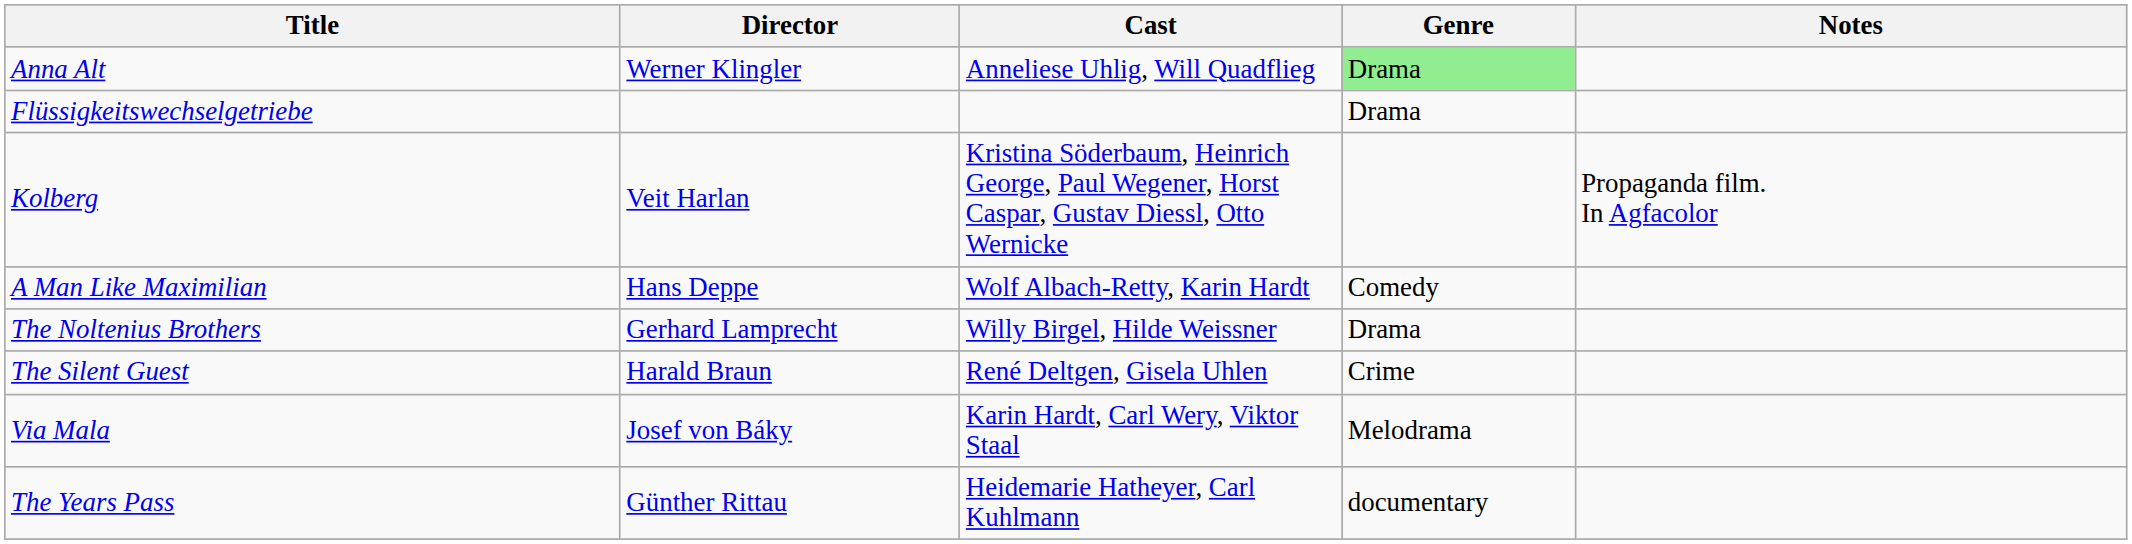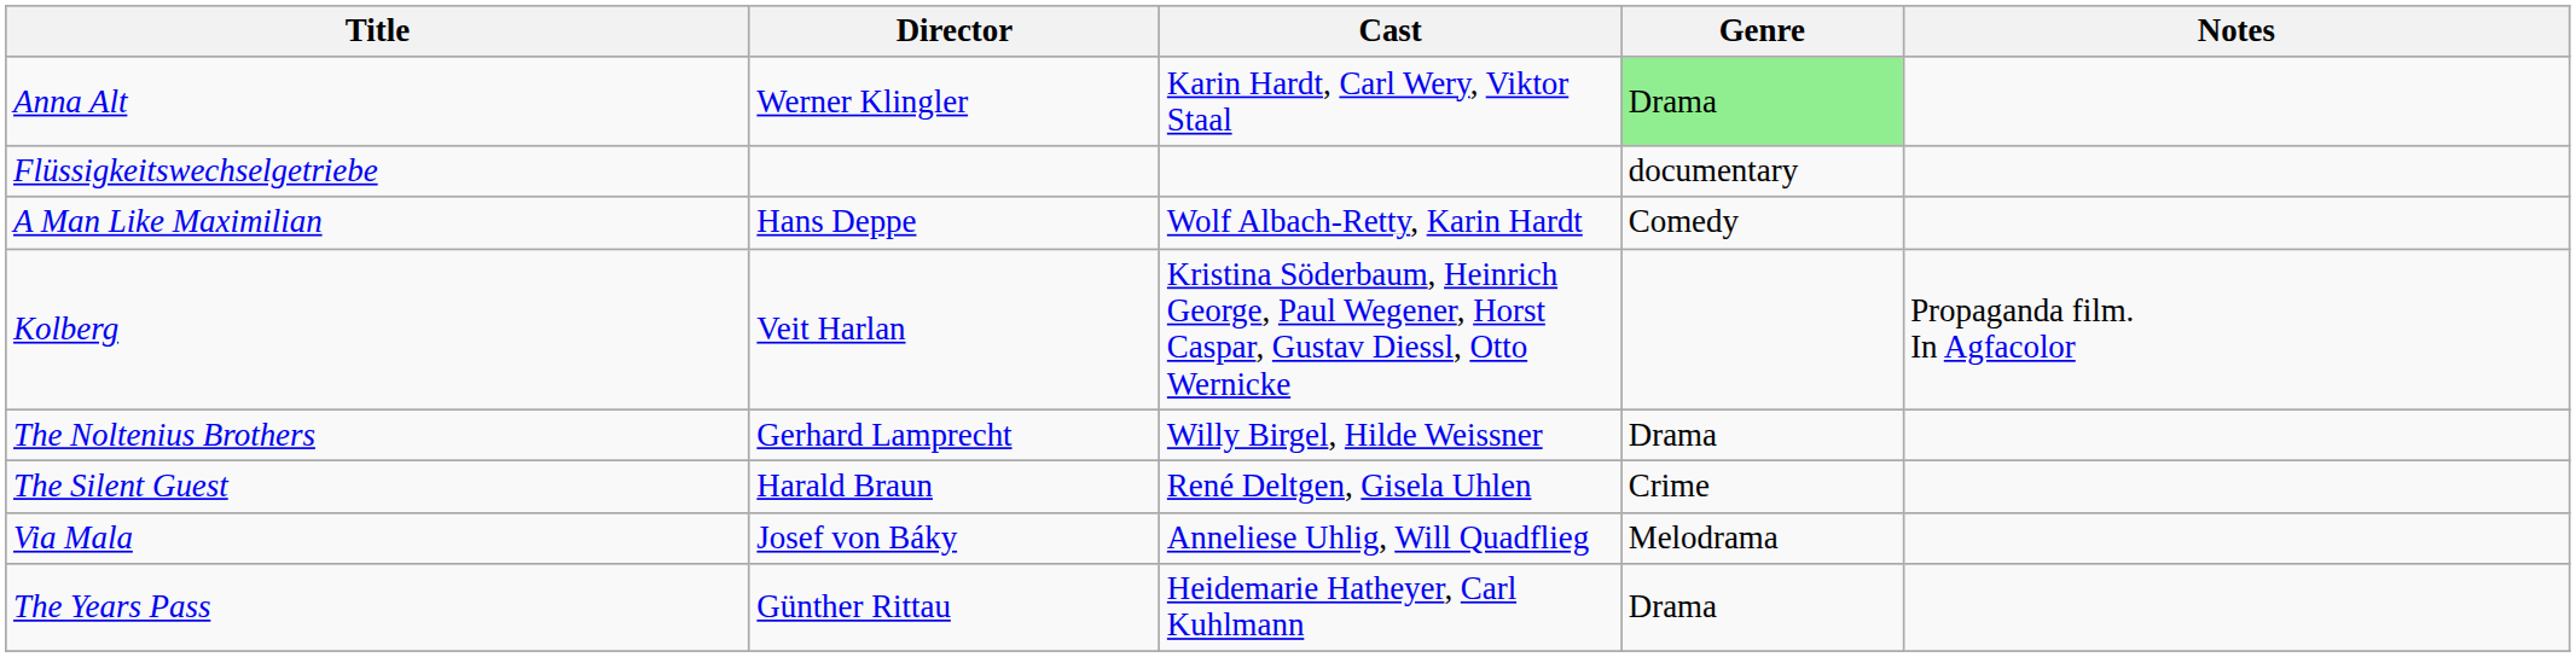 <table class="wikitable" width= "100%">
 <tr>
 <th width=29%>Title</th>
 <th width=16%>Director</th>
 <th width=18%>Cast</th>
 <th width=11%>Genre</th>
 <th width=26%>Notes</th>
 </tr>
 <tr>
 <td><em><a href='#'>Anna Alt</a></em></td>
 <td><a href='#'>Werner Klingler</a></td>
-<td><a href='#'>Anneliese Uhlig</a>, <a href='#'>Will Quadflieg</a></td>
+<td><a href='#'>Karin Hardt</a>, <a href='#'>Carl Wery</a>, <a href='#'>Viktor Staal</a></td>
 <td style="background: lightgreen;">Drama</td>
 <td></td>
 </tr>
 <tr>
 <td><em><a href='#'>Flüssigkeitswechselgetriebe </a></em></td>
 <td></td>
 <td></td>
-<td>Drama</td>
+<td>documentary</td>
+<td></td>
+</tr>
+<tr>
+<td><em><a href='#'>A Man Like Maximilian</a></em></td>
+<td><a href='#'>Hans Deppe</a></td>
+<td><a href='#'>Wolf Albach-Retty</a>, <a href='#'>Karin Hardt</a></td>
+<td>Comedy</td>
 <td></td>
 </tr>
 <tr>
 <td><em><a href='#'>Kolberg</a></em></td>
 <td><a href='#'>Veit Harlan</a></td>
 <td><a href='#'>Kristina Söderbaum</a>, <a href='#'>Heinrich George</a>, <a href='#'>Paul Wegener</a>, <a href='#'>Horst Caspar</a>, <a href='#'>Gustav Diessl</a>, <a href='#'>Otto Wernicke</a></td>
 <td></td>
 <td>Propaganda film. <br> In <a href='#'>Agfacolor</a></td>
-</tr>
-<tr>
-<td><em><a href='#'>A Man Like Maximilian</a></em></td>
-<td><a href='#'>Hans Deppe</a></td>
-<td><a href='#'>Wolf Albach-Retty</a>, <a href='#'>Karin Hardt</a></td>
-<td>Comedy</td>
-<td></td>
 </tr>
 <tr>
 <td><em><a href='#'>The Noltenius Brothers</a></em></td>
 <td><a href='#'>Gerhard Lamprecht</a></td>
 <td><a href='#'>Willy Birgel</a>, <a href='#'>Hilde Weissner</a></td>
 <td>Drama</td>
 <td></td>
 </tr>
 <tr>
 <td><em><a href='#'>The Silent Guest</a></em></td>
 <td><a href='#'>Harald Braun</a></td>
 <td><a href='#'>René Deltgen</a>, <a href='#'>Gisela Uhlen</a></td>
 <td>Crime</td>
 <td></td>
 </tr>
 <tr>
 <td><em><a href='#'>Via Mala</a></em></td>
 <td><a href='#'>Josef von Báky</a></td>
-<td><a href='#'>Karin Hardt</a>, <a href='#'>Carl Wery</a>, <a href='#'>Viktor Staal</a></td>
+<td><a href='#'>Anneliese Uhlig</a>, <a href='#'>Will Quadflieg</a></td>
 <td>Melodrama</td>
 <td></td>
 </tr>
 <tr>
 <td><em><a href='#'>The Years Pass</a></em></td>
 <td><a href='#'>Günther Rittau</a></td>
 <td><a href='#'>Heidemarie Hatheyer</a>, <a href='#'>Carl Kuhlmann</a></td>
-<td>documentary</td>
+<td>Drama</td>
 <td></td>
 </tr>
 </table>
